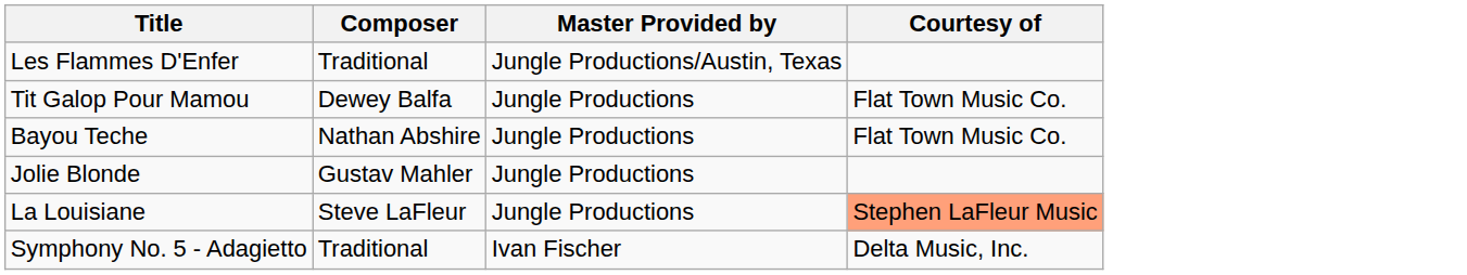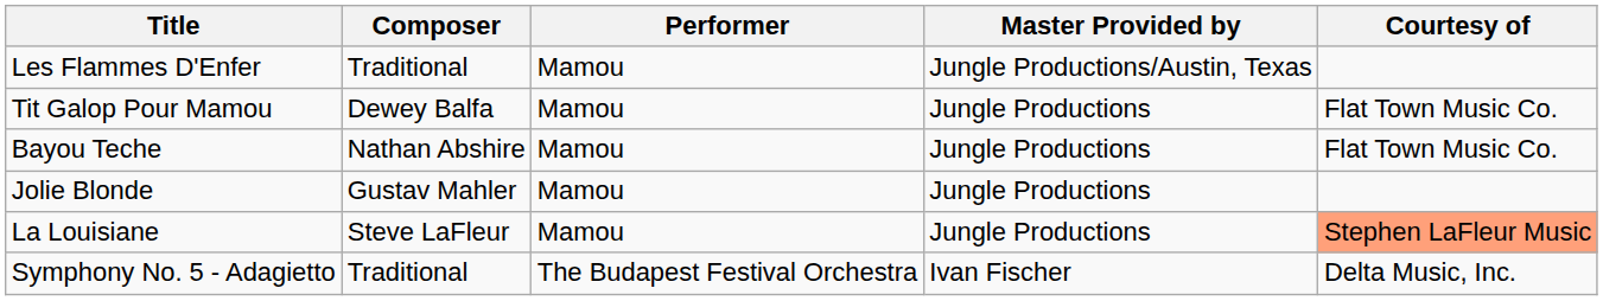 <table class="wikitable">
 <tr>
 <th>Title</th>
 <th>Composer</th>
+<th>Performer</th>
 <th>Master Provided by</th>
 <th>Courtesy of</th>
 </tr>
 <tr>
 <td>Les Flammes D'Enfer</td>
 <td>Traditional</td>
+<td>Mamou</td>
 <td>Jungle Productions/Austin, Texas</td>
 <td></td>
 </tr>
 <tr>
 <td>Tit Galop Pour Mamou</td>
 <td>Dewey Balfa</td>
+<td>Mamou</td>
 <td>Jungle Productions</td>
 <td>Flat Town Music Co.</td>
 </tr>
 <tr>
 <td>Bayou Teche</td>
 <td>Nathan Abshire</td>
+<td>Mamou</td>
 <td>Jungle Productions</td>
 <td>Flat Town Music Co.</td>
 </tr>
 <tr>
 <td>Jolie Blonde</td>
 <td>Gustav Mahler</td>
+<td>Mamou</td>
 <td>Jungle Productions</td>
 <td></td>
 </tr>
 <tr>
 <td>La Louisiane</td>
 <td>Steve LaFleur</td>
+<td>Mamou</td>
 <td>Jungle Productions</td>
 <td style="background: lightsalmon;">Stephen LaFleur Music</td>
 </tr>
 <tr>
 <td>Symphony No. 5 - Adagietto</td>
 <td>Traditional</td>
+<td>The Budapest Festival Orchestra</td>
 <td>Ivan Fischer</td>
 <td>Delta Music, Inc.</td>
 </tr>
 </table>
